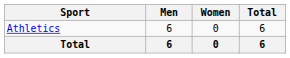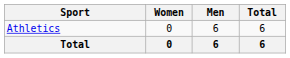 <table class="wikitable sortable" style="text-align:center;">
 <tr>
 <th width=180>Sport</th>
+<th width=55>Women</th>
 <th width=55>Men</th>
-<th width=55>Women</th>
 <th width=55>Total</th>
 </tr>
 <tr>
 <td align=left><a href='#'>Athletics</a></td>
+<td>0</td>
 <td>6</td>
-<td>0</td>
 <td>6</td>
 </tr>
 <tr>
 <th>Total</th>
+<th>0</th>
 <th>6</th>
-<th>0</th>
 <th>6</th>
 </tr>
 </table>
